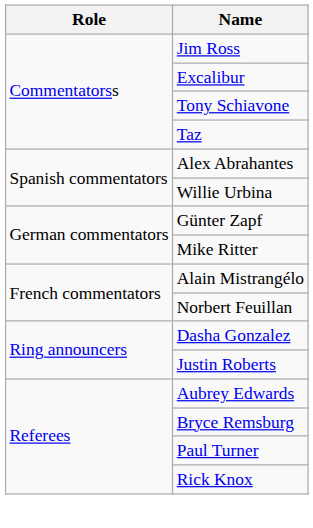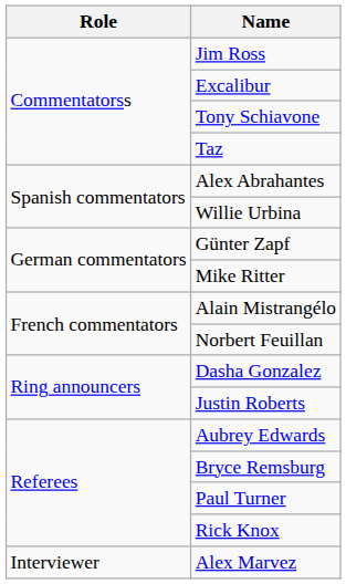 <table class=wikitable style="font-size:90%; margin: 0.5em 0 0.5em 1em; float: right; clear: right;">
 <tr>
 <th>Role</th>
 <th>Name</th>
 </tr>
 <tr>
 <td rowspan=4><a href='#'>Commentators</a>s</td>
 <td><a href='#'>Jim Ross</a> </td>
 </tr>
 <tr>
 <td><a href='#'>Excalibur</a> </td>
 </tr>
 <tr>
 <td><a href='#'>Tony Schiavone</a> </td>
 </tr>
 <tr>
 <td><a href='#'>Taz</a> </td>
 </tr>
 <tr>
 <td rowspan=2>Spanish commentators</td>
 <td>Alex Abrahantes</td>
 </tr>
 <tr>
 <td>Willie Urbina</td>
 </tr>
 <tr>
 <td rowspan=2>German commentators</td>
 <td>Günter Zapf</td>
 </tr>
 <tr>
 <td>Mike Ritter</td>
 </tr>
 <tr>
 <td rowspan=2>French commentators</td>
 <td>Alain Mistrangélo</td>
 </tr>
 <tr>
 <td>Norbert Feuillan</td>
 </tr>
 <tr>
 <td rowspan=2><a href='#'>Ring announcers</a></td>
 <td><a href='#'>Dasha Gonzalez</a></td>
 </tr>
 <tr>
 <td><a href='#'>Justin Roberts</a> </td>
 </tr>
 <tr>
 <td rowspan=4><a href='#'>Referees</a></td>
 <td><a href='#'>Aubrey Edwards</a></td>
 </tr>
 <tr>
 <td><a href='#'>Bryce Remsburg</a></td>
 </tr>
 <tr>
 <td><a href='#'>Paul Turner</a></td>
 </tr>
 <tr>
 <td><a href='#'>Rick Knox</a></td>
 </tr>
+<tr>
+<td>Interviewer</td>
+<td><a href='#'>Alex Marvez</a></td>
+</tr>
 </table>
